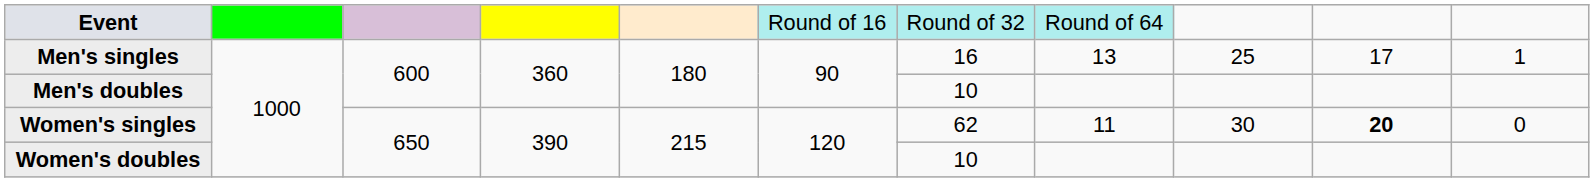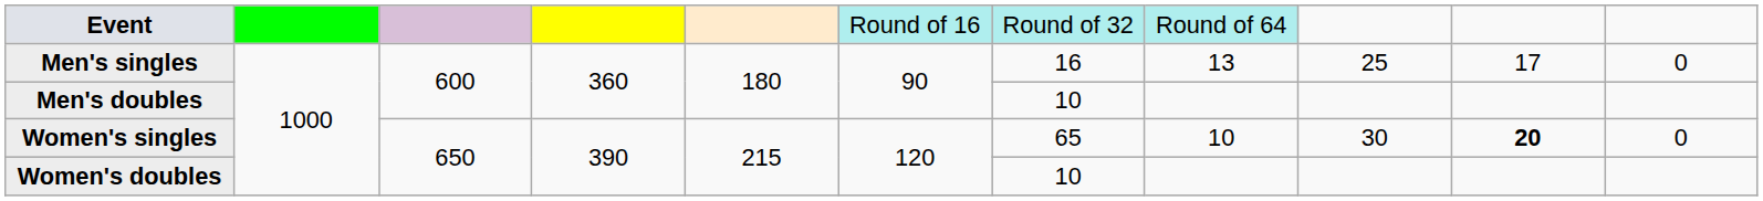 <table class=wikitable style=font-size:90%;text-align:center>
 <tr>
 <td style="width:130px; background:#dfe2e9;"><strong>Event</strong></td>
 <td style="width:80px; background:lime;"></td>
 <td style="width:85px; background:thistle;"></td>
 <td style="width:85px; background:#ff0;"></td>
 <td style="width:85px; background:#ffebcd;"></td>
 <td style="width:85px; background:#afeeee;">Round of 16</td>
 <td style="width:85px; background:#afeeee;">Round of 32</td>
 <td style="width:85px; background:#afeeee;">Round of 64</td>
 <td width=85></td>
 <td width=85></td>
 <td width=85></td>
 </tr>
 <tr>
 <th style="background:#ededed;">Men's singles</th>
 <td rowspan=4>1000</td>
 <td rowspan=2>600</td>
 <td rowspan=2>360</td>
 <td rowspan=2>180</td>
 <td rowspan=2>90</td>
 <td>16</td>
 <td>13</td>
 <td>25</td>
 <td>17</td>
-<td>1</td>
+<td>0</td>
 </tr>
 <tr>
 <th style="background:#ededed;">Men's doubles</th>
 <td>10</td>
 <td></td>
 <td></td>
 <td></td>
 <td></td>
 </tr>
 <tr>
 <th style="background:#ededed;">Women's singles</th>
 <td rowspan=2>650</td>
 <td rowspan=2>390</td>
 <td rowspan=2>215</td>
 <td rowspan=2>120</td>
-<td>62</td>
-<td>11</td>
+<td>65</td>
+<td>10</td>
 <td>30</td>
 <td><strong>20</strong></td>
 <td>0</td>
 </tr>
 <tr>
 <th style="background:#ededed;">Women's doubles</th>
 <td>10</td>
 <td></td>
 <td></td>
 <td></td>
 <td></td>
 </tr>
 </table>
